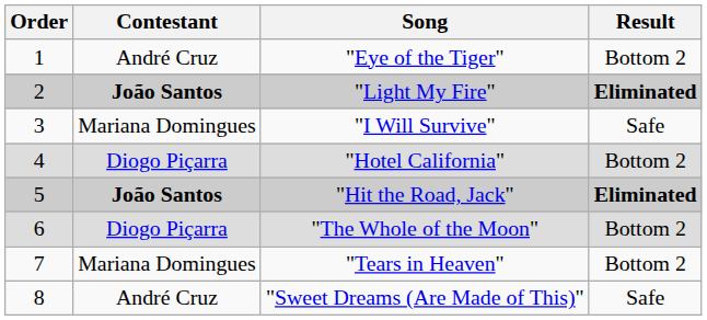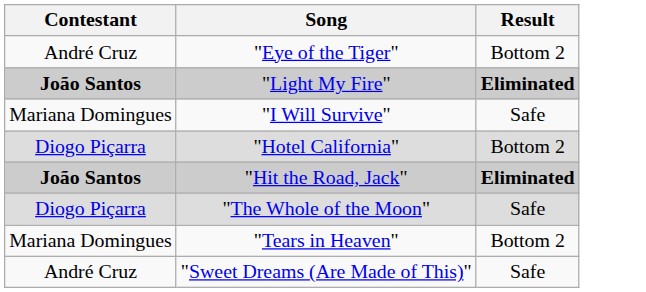 <table class="wikitable plainrowheaders" style="text-align:center;">
 <tr>
-<th>Order</th>
 <th>Contestant</th>
 <th>Song</th>
 <th>Result</th>
 </tr>
 <tr>
-<td>1</td>
 <td>André Cruz</td>
 <td>"<a href='#'>Eye of the Tiger</a>"</td>
 <td>Bottom 2</td>
 </tr>
 <tr style="background:#ccc;">
-<td>2</td>
 <td><strong>João Santos</strong></td>
 <td>"<a href='#'>Light My Fire</a>"</td>
 <td><strong>Eliminated</strong></td>
 </tr>
 <tr>
-<td>3</td>
 <td>Mariana Domingues</td>
 <td>"<a href='#'>I Will Survive</a>"</td>
 <td>Safe</td>
 </tr>
 <tr style="background:#ddd;">
-<td>4</td>
 <td><a href='#'>Diogo Piçarra</a></td>
 <td>"<a href='#'>Hotel California</a>"</td>
 <td>Bottom 2</td>
 </tr>
 <tr style="background:#ccc;">
-<td>5</td>
 <td><strong>João Santos</strong></td>
 <td>"<a href='#'>Hit the Road, Jack</a>"</td>
 <td><strong>Eliminated</strong></td>
 </tr>
 <tr style="background:#ddd;">
-<td>6</td>
 <td><a href='#'>Diogo Piçarra</a></td>
 <td>"<a href='#'>The Whole of the Moon</a>"</td>
-<td>Bottom 2</td>
+<td>Safe</td>
 </tr>
 <tr>
-<td>7</td>
 <td>Mariana Domingues</td>
 <td>"<a href='#'>Tears in Heaven</a>"</td>
 <td>Bottom 2</td>
 </tr>
 <tr>
-<td>8</td>
 <td>André Cruz</td>
 <td>"<a href='#'>Sweet Dreams (Are Made of This)</a>"</td>
 <td>Safe</td>
 </tr>
 </table>
